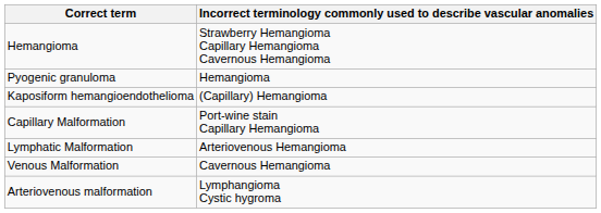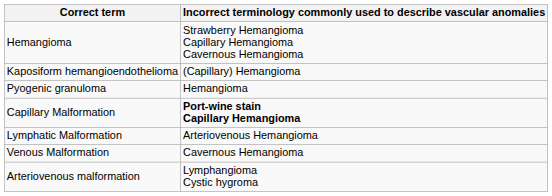 <table class="wikitable">
 <tr>
 <th>Correct term</th>
 <th>Incorrect terminology commonly used to describe vascular anomalies</th>
 </tr>
 <tr>
 <td>Hemangioma</td>
 <td>Strawberry Hemangioma<br>Capillary Hemangioma<br>Cavernous Hemangioma</td>
 </tr>
 <tr>
+<td>Kaposiform hemangioendothelioma</td>
+<td>(Capillary) Hemangioma</td>
+</tr>
+<tr>
 <td>Pyogenic granuloma</td>
 <td>Hemangioma</td>
 </tr>
 <tr>
-<td>Kaposiform hemangioendothelioma</td>
-<td>(Capillary) Hemangioma</td>
-</tr>
-<tr>
 <td>Capillary Malformation</td>
-<td>Port-wine stain<br>Capillary Hemangioma</td>
+<td><strong>Port-wine stain<br>Capillary Hemangioma</strong></td>
 </tr>
 <tr>
 <td>Lymphatic Malformation</td>
 <td>Arteriovenous Hemangioma</td>
 </tr>
 <tr>
 <td>Venous Malformation</td>
 <td>Cavernous Hemangioma</td>
 </tr>
 <tr>
 <td>Arteriovenous malformation</td>
 <td>Lymphangioma<br>Cystic hygroma</td>
 </tr>
 </table>
